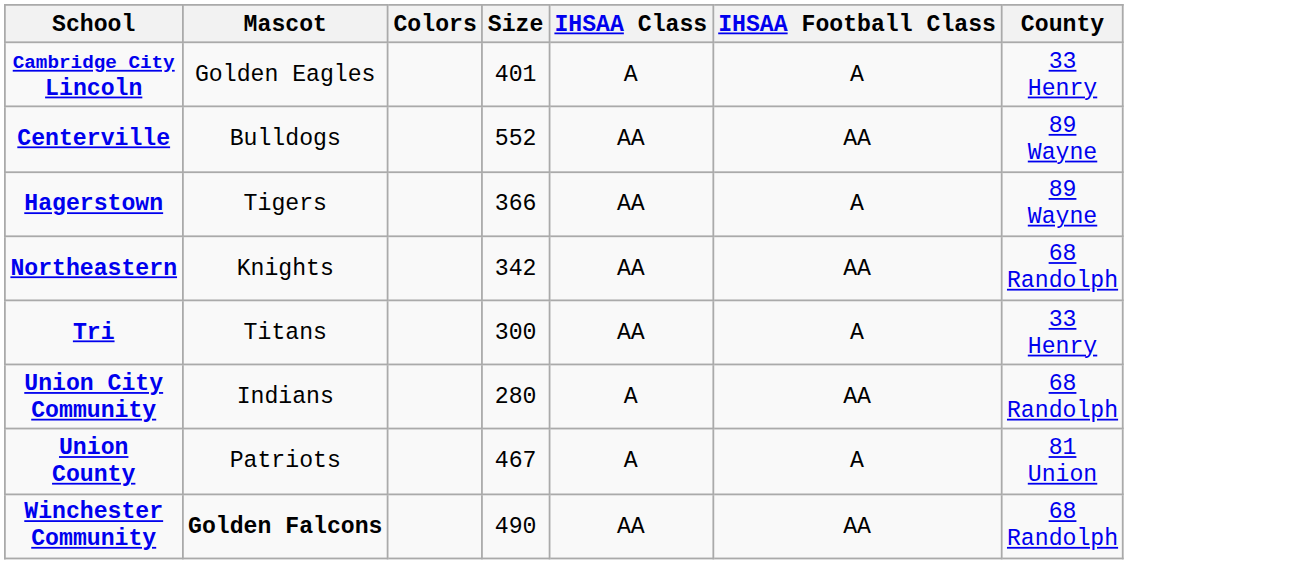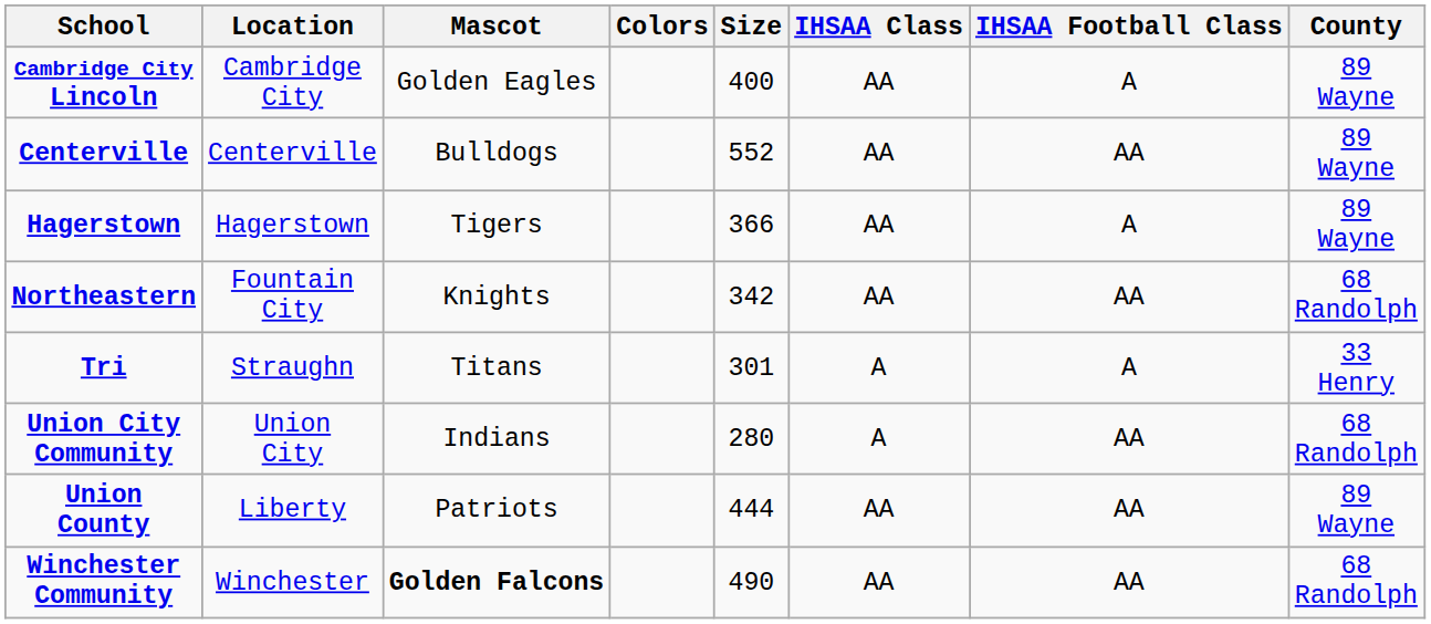 <table class="wikitable" style="text-align:center;">
 <tr>
 <th>School</th>
+<th>Location</th>
 <th>Mascot</th>
 <th>Colors</th>
 <th>Size</th>
 <th><a href='#'>IHSAA</a> Class</th>
 <th><a href='#'>IHSAA</a> Football Class</th>
 <th>County</th>
 </tr>
 <tr>
 <td><strong><a href='#'><small>Cambridge City</small> <br> Lincoln</a></strong></td>
+<td><a href='#'>Cambridge <br> City</a></td>
 <td>Golden Eagles</td>
 <td>  </td>
-<td>401</td>
+<td>400</td>
+<td>AA</td>
 <td>A</td>
-<td>A</td>
-<td><a href='#'>33 <br> Henry</a></td>
+<td><a href='#'>89 <br> Wayne</a></td>
 </tr>
 <tr>
 <td><strong><a href='#'>Centerville</a></strong></td>
+<td><a href='#'>Centerville</a></td>
 <td>Bulldogs</td>
 <td> </td>
 <td>552</td>
 <td>AA</td>
 <td>AA</td>
 <td><a href='#'>89 <br> Wayne</a></td>
 </tr>
 <tr>
 <td><strong><a href='#'>Hagerstown</a></strong></td>
+<td><a href='#'>Hagerstown</a></td>
 <td>Tigers</td>
 <td>  </td>
 <td>366</td>
 <td>AA</td>
 <td>A</td>
 <td><a href='#'>89 <br> Wayne</a></td>
 </tr>
 <tr>
 <td><strong><a href='#'>Northeastern</a></strong></td>
+<td><a href='#'>Fountain <br> City</a></td>
 <td>Knights</td>
 <td>  </td>
 <td>342</td>
 <td>AA</td>
 <td>AA</td>
 <td><a href='#'>68 <br> Randolph</a></td>
 </tr>
 <tr>
 <td><strong><a href='#'>Tri</a></strong></td>
+<td><a href='#'>Straughn</a></td>
 <td>Titans</td>
 <td> </td>
-<td>300</td>
-<td>AA</td>
+<td>301</td>
+<td>A</td>
 <td>A</td>
 <td><a href='#'>33 <br> Henry</a></td>
 </tr>
 <tr>
 <td><strong><a href='#'>Union City <br> Community</a></strong></td>
+<td><a href='#'>Union <br> City</a></td>
 <td>Indians</td>
 <td>  </td>
 <td>280</td>
 <td>A</td>
 <td>AA</td>
 <td><a href='#'>68 <br> Randolph</a></td>
 </tr>
 <tr>
 <td><strong><a href='#'>Union <br> County</a></strong></td>
+<td><a href='#'>Liberty</a></td>
 <td>Patriots</td>
 <td>  </td>
-<td>467</td>
-<td>A</td>
-<td>A</td>
-<td><a href='#'>81 <br> Union</a></td>
+<td>444</td>
+<td>AA</td>
+<td>AA</td>
+<td><a href='#'>89 <br> Wayne</a></td>
 </tr>
 <tr>
 <td><strong><a href='#'>Winchester <br> Community</a></strong></td>
+<td><a href='#'>Winchester</a></td>
 <td><strong>Golden Falcons</strong></td>
 <td>  </td>
 <td>490</td>
 <td>AA</td>
 <td>AA</td>
 <td><a href='#'>68 <br> Randolph</a></td>
 </tr>
 </table>
